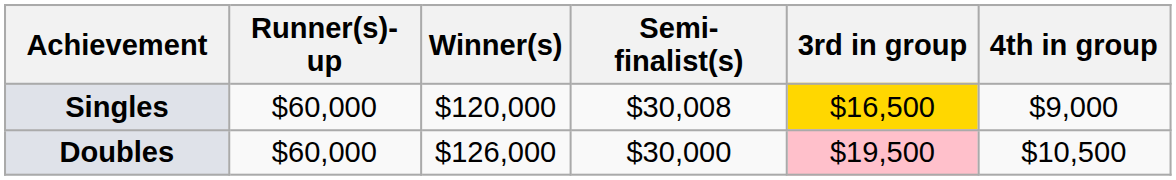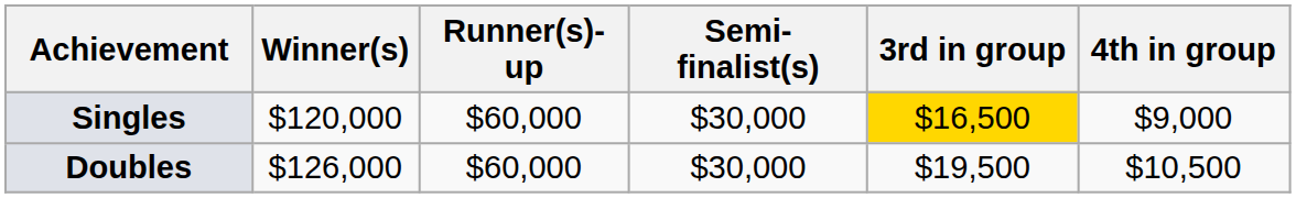 <table class="wikitable" style="font-size:90%;text-align:center">
 <tr>
 <th style="width:104px;">Achievement</th>
+<th style="width:68px;">Winner(s)</th>
 <th style="width:88px;">Runner(s)-up</th>
-<th style="width:68px;">Winner(s)</th>
 <th style="width:100px;">Semi-finalist(s)</th>
 <th style="width:88px;">3rd in group</th>
 <th style="width:88px;">4th in group</th>
 </tr>
 <tr>
 <td style="background:#dfe2e9;"><strong>Singles</strong></td>
+<td>$120,000</td>
 <td>$60,000</td>
-<td>$120,000</td>
-<td>$30,008</td>
+<td>$30,000</td>
 <td style="background: gold;">$16,500</td>
 <td>$9,000</td>
 </tr>
 <tr>
 <td style="background:#dfe2e9;"><strong>Doubles</strong></td>
+<td>$126,000</td>
 <td>$60,000</td>
-<td>$126,000</td>
 <td>$30,000</td>
-<td style="background: pink;">$19,500</td>
+<td>$19,500</td>
 <td>$10,500</td>
 </tr>
 </table>
